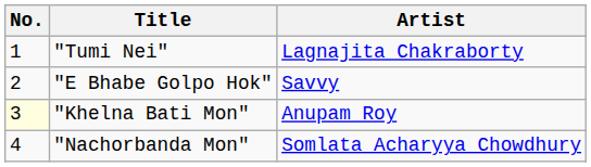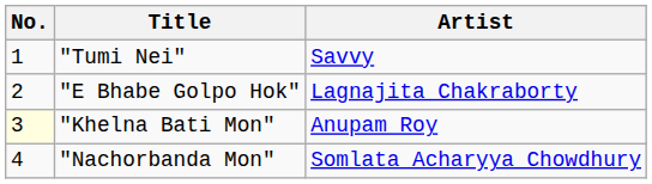 <table class="wikitable">
 <tr>
 <th>No.</th>
 <th>Title</th>
 <th>Artist</th>
 </tr>
 <tr>
 <td>1</td>
 <td>"Tumi Nei"</td>
-<td><a href='#'>Lagnajita Chakraborty</a></td>
+<td><a href='#'>Savvy</a></td>
 </tr>
 <tr>
 <td>2</td>
 <td>"E Bhabe Golpo Hok"</td>
-<td><a href='#'>Savvy</a></td>
+<td><a href='#'>Lagnajita Chakraborty</a></td>
 </tr>
 <tr>
 <td style="background: lightyellow;">3</td>
 <td>"Khelna Bati Mon"</td>
 <td><a href='#'>Anupam Roy</a></td>
 </tr>
 <tr>
 <td>4</td>
 <td>"Nachorbanda Mon"</td>
 <td><a href='#'>Somlata Acharyya Chowdhury</a></td>
 </tr>
 </table>
